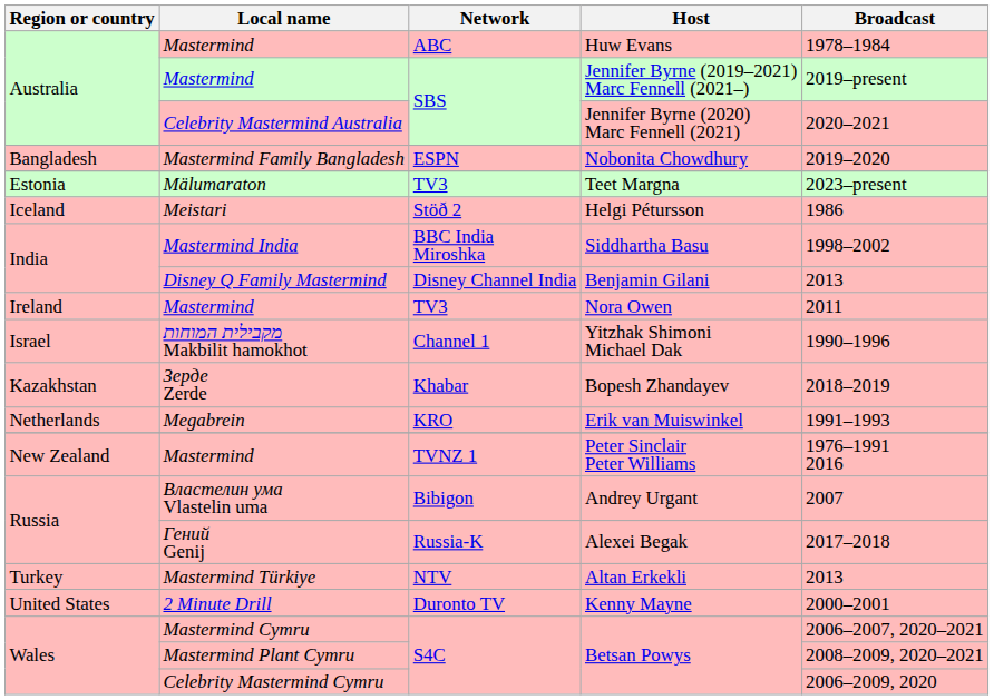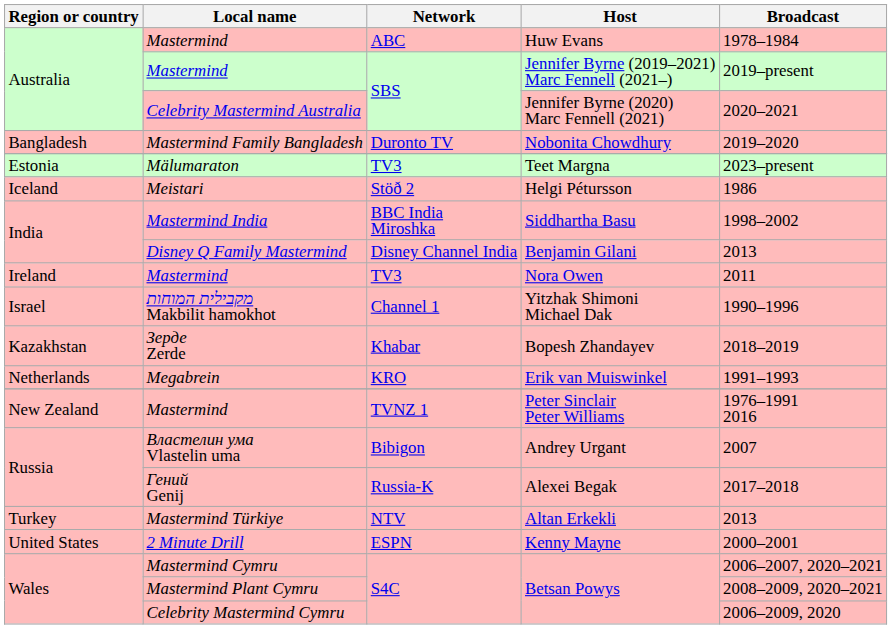 <table class="wikitable" style="text-align:left; line-height:15px; background:#F8F8FF; white-space:nowrap;">
 <tr>
 <th>Region or country</th>
 <th>Local name</th>
 <th>Network</th>
 <th>Host</th>
 <th>Broadcast</th>
 </tr>
 <tr bgcolor="#ccffcc">
 <td bgcolor="#ccffcc" rowspan=3> Australia</td>
 <td bgcolor="#ffbbbb"><em>Mastermind</em></td>
 <td bgcolor="#ffbbbb"><a href='#'>ABC</a></td>
 <td bgcolor="#ffbbbb">Huw Evans</td>
 <td bgcolor="#ffbbbb">1978–1984</td>
 </tr>
 <tr>
 <td bgcolor="#ccffcc"><em><a href='#'>Mastermind</a></em></td>
 <td rowspan="2" bgcolor="#ccffcc"><a href='#'>SBS</a></td>
 <td bgcolor="#ccffcc"><a href='#'>Jennifer Byrne</a> (2019–2021)<br> <a href='#'>Marc Fennell</a> (2021–)</td>
 <td bgcolor="#ccffcc">2019–present</td>
 </tr>
 <tr>
 <td bgcolor="#ffbbbb"><em><a href='#'>Celebrity Mastermind Australia</a></em></td>
 <td bgcolor="#ffbbbb">Jennifer Byrne (2020)<br>Marc Fennell (2021)</td>
 <td bgcolor="#ffbbbb">2020–2021</td>
 </tr>
 <tr bgcolor="#ffbbbb">
 <td> Bangladesh</td>
 <td><em>Mastermind Family Bangladesh</em></td>
-<td><a href='#'>ESPN</a></td>
+<td><a href='#'>Duronto TV</a></td>
 <td><a href='#'>Nobonita Chowdhury</a></td>
 <td>2019–2020</td>
 </tr>
 <tr>
 </tr>
 <tr bgcolor="#ccffcc">
 <td> Estonia</td>
 <td><em>Mälumaraton</em></td>
 <td><a href='#'>TV3</a></td>
 <td>Teet Margna</td>
 <td>2023–present</td>
 </tr>
 <tr bgcolor="#ffbbbb">
 <td> Iceland</td>
 <td><em>Meistari</em></td>
 <td><a href='#'>Stöð 2</a></td>
 <td>Helgi Pétursson</td>
 <td>1986</td>
 </tr>
 <tr bgcolor="#ffbbbb">
 <td rowspan=2> India</td>
 <td><em><a href='#'>Mastermind India</a></em></td>
 <td><a href='#'>BBC India</a><br><a href='#'>Miroshka</a></td>
 <td><a href='#'>Siddhartha Basu</a></td>
 <td>1998–2002</td>
 </tr>
 <tr>
 <td bgcolor="#ffbbbb"><em><a href='#'>Disney Q Family Mastermind</a></em></td>
 <td bgcolor="#ffbbbb"><a href='#'>Disney Channel India</a></td>
 <td bgcolor="#ffbbbb"><a href='#'>Benjamin Gilani</a></td>
 <td bgcolor="#ffbbbb">2013</td>
 </tr>
 <tr bgcolor="#ffbbbb">
 <td> Ireland</td>
 <td><em><a href='#'>Mastermind</a></em></td>
 <td><a href='#'>TV3</a></td>
 <td><a href='#'>Nora Owen</a></td>
 <td>2011</td>
 </tr>
 <tr bgcolor="#ffbbbb">
 <td> Israel</td>
 <td><em><a href='#'>מקבילית המוחות</a></em> <br>Makbilit hamokhot</td>
 <td><a href='#'>Channel 1</a></td>
 <td>Yitzhak Shimoni<br>Michael Dak</td>
 <td>1990–1996</td>
 </tr>
 <tr bgcolor="#ffbbbb">
 <td> Kazakhstan</td>
 <td><em>Зерде</em><br>Zerde</td>
 <td><a href='#'>Khabar</a></td>
 <td>Bopesh Zhandayev</td>
 <td>2018–2019</td>
 </tr>
 <tr bgcolor="#ffbbbb">
 <td> Netherlands</td>
 <td><em>Megabrein</em></td>
 <td><a href='#'>KRO</a></td>
 <td><a href='#'>Erik van Muiswinkel</a></td>
 <td>1991–1993</td>
 </tr>
 <tr>
 </tr>
 <tr bgcolor="#ffbbbb">
 <td> New Zealand</td>
 <td><em>Mastermind</em></td>
 <td><a href='#'>TVNZ 1</a></td>
 <td><a href='#'>Peter Sinclair</a><br><a href='#'>Peter Williams</a></td>
 <td>1976–1991<br>2016</td>
 </tr>
 <tr>
 <td rowspan=2 bgcolor="#ffbbbb"> Russia</td>
 <td bgcolor="#ffbbbb"><em>Властелин ума</em><br>Vlastelin uma</td>
 <td bgcolor="#ffbbbb"><a href='#'>Bibigon</a></td>
 <td bgcolor="#ffbbbb">Andrey Urgant</td>
 <td bgcolor="#ffbbbb">2007</td>
 </tr>
 <tr>
 <td bgcolor="#ffbbbb"><em>Гений</em><br>Genij</td>
 <td bgcolor="#ffbbbb"><a href='#'>Russia-K</a></td>
 <td bgcolor="#ffbbbb">Alexei Begak</td>
 <td bgcolor="#ffbbbb">2017–2018</td>
 </tr>
 <tr bgcolor="#ffbbbb">
 <td> Turkey</td>
 <td><em>Mastermind Türkiye</em></td>
 <td><a href='#'>NTV</a></td>
 <td><a href='#'>Altan Erkekli</a></td>
 <td>2013</td>
 </tr>
 <tr bgcolor="#ffbbbb">
 <td> United States</td>
 <td><em><a href='#'>2 Minute Drill</a></em></td>
-<td><a href='#'>Duronto TV</a></td>
+<td><a href='#'>ESPN</a></td>
 <td><a href='#'>Kenny Mayne</a></td>
 <td>2000–2001</td>
 </tr>
 <tr bgcolor="#ffbbbb">
 <td rowspan="3"> Wales</td>
 <td><em>Mastermind Cymru</em></td>
 <td rowspan="3"><a href='#'>S4C</a></td>
 <td rowspan="3"><a href='#'>Betsan Powys</a></td>
 <td>2006–2007, 2020–2021</td>
 </tr>
 <tr bgcolor="#ffbbbb">
 <td><em>Mastermind Plant Cymru</em></td>
 <td>2008–2009, 2020–2021</td>
 </tr>
 <tr bgcolor="#ffbbbb">
 <td><em>Celebrity Mastermind Cymru</em></td>
 <td>2006–2009, 2020</td>
 </tr>
 </table>
